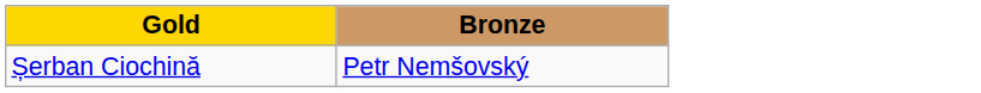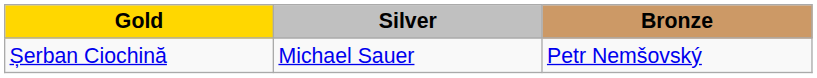 <table class="wikitable" style="text-align:left">
 <tr align="center">
 <td width=200 bgcolor=gold><strong>Gold</strong></td>
+<td width=200 bgcolor=silver><strong>Silver</strong></td>
 <td width=200 bgcolor=CC9966><strong>Bronze</strong></td>
 </tr>
 <tr>
 <td><a href='#'>Șerban Ciochină</a><br><em></em></td>
+<td><a href='#'>Michael Sauer</a><br><em></em></td>
 <td><a href='#'>Petr Nemšovský</a><br><em></em></td>
 </tr>
 </table>
